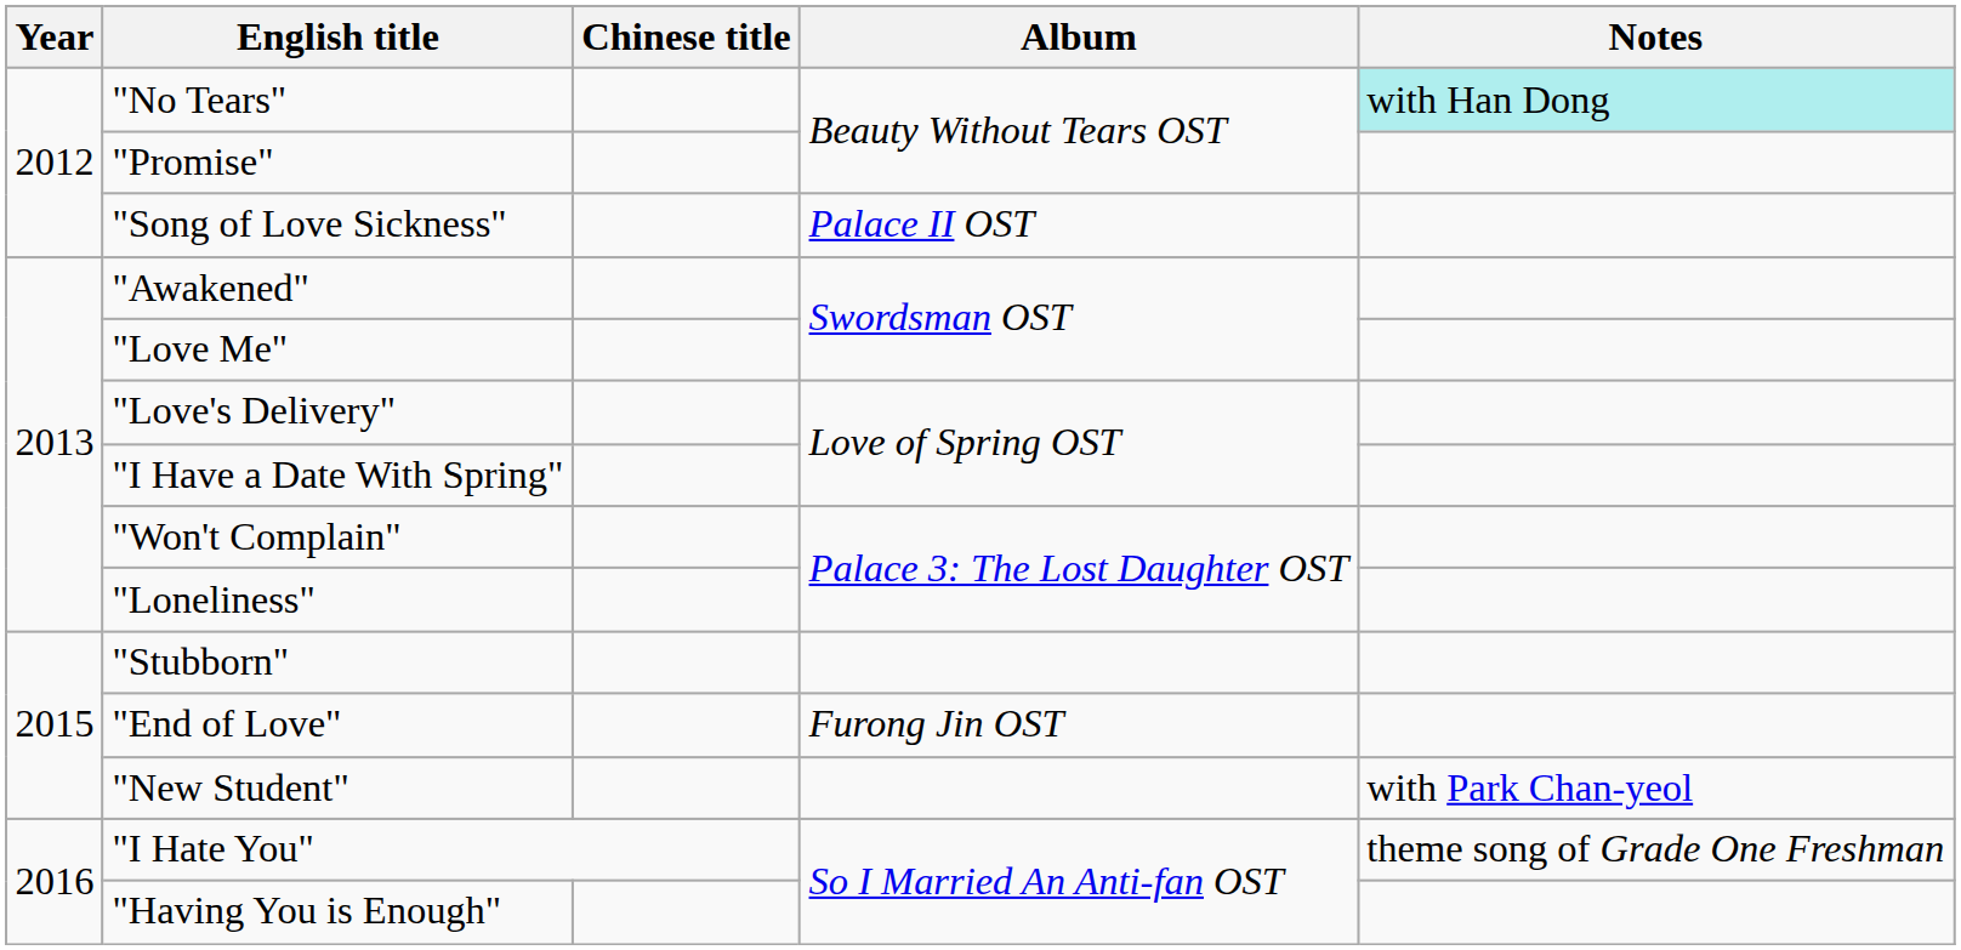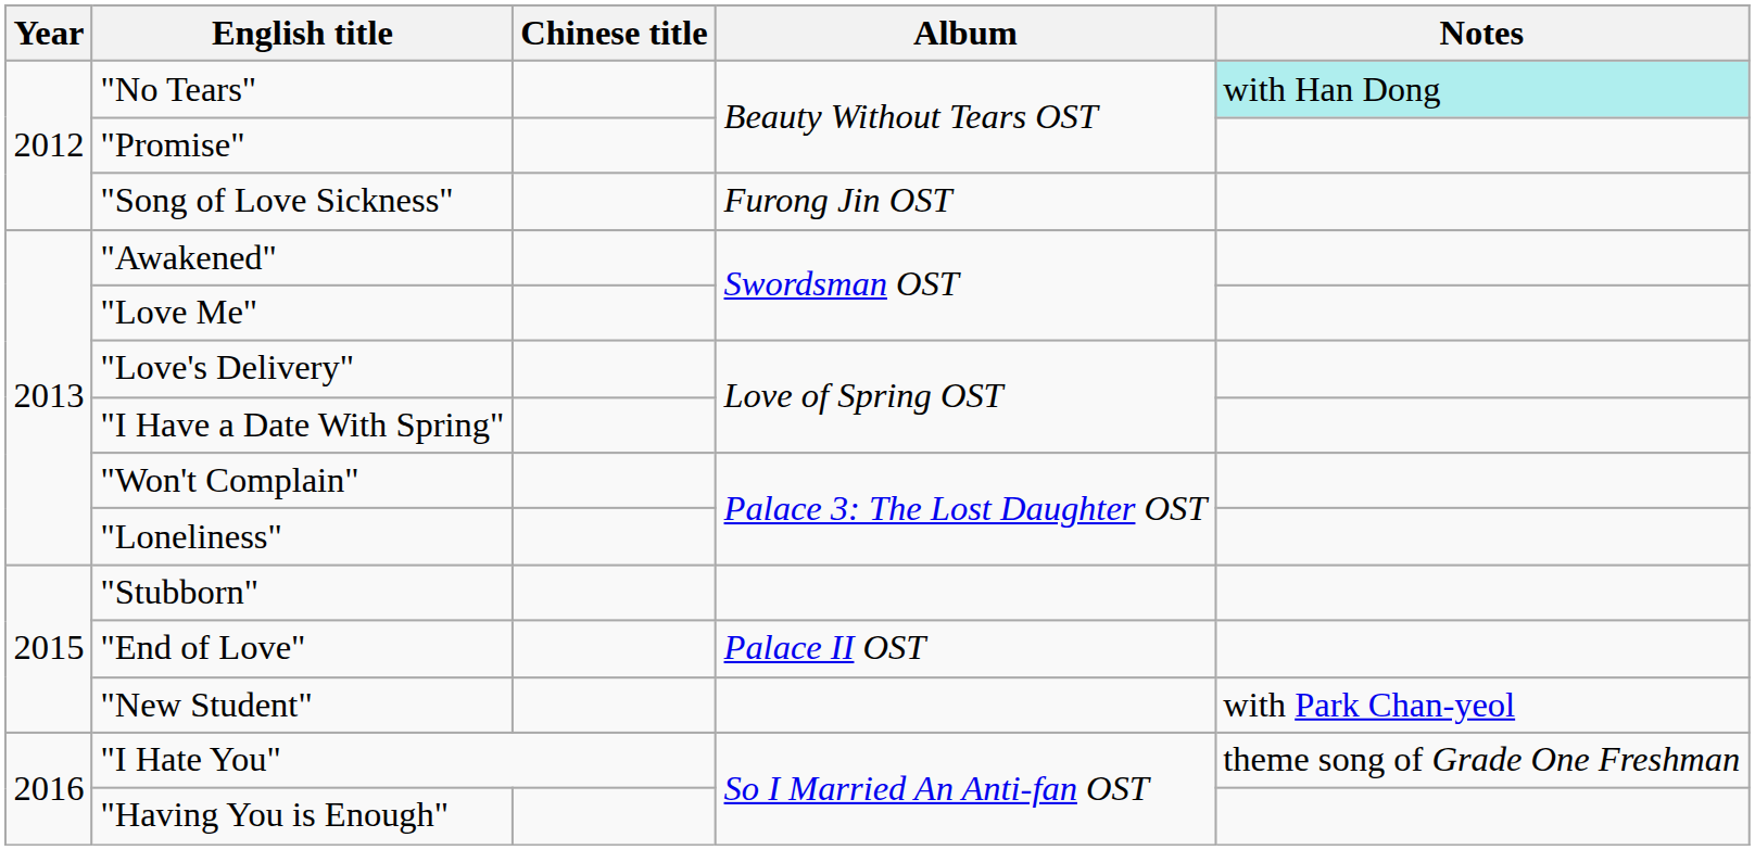 <table class="wikitable sortable">
 <tr>
 <th>Year</th>
 <th>English title</th>
 <th>Chinese title</th>
 <th class="unsortable">Album</th>
 <th>Notes</th>
 </tr>
 <tr>
 <td rowspan=3>2012</td>
 <td>"No Tears"</td>
 <td></td>
 <td rowspan=2><em>Beauty Without Tears OST</em></td>
 <td style="background: paleturquoise;">with Han Dong</td>
 </tr>
 <tr>
 <td>"Promise"</td>
 <td></td>
 <td></td>
 </tr>
 <tr>
 <td>"Song of Love Sickness"</td>
 <td></td>
-<td><em><a href='#'>Palace II</a> OST</em></td>
+<td><em>Furong Jin OST</em></td>
 <td></td>
 </tr>
 <tr>
 <td rowspan=6>2013</td>
 <td>"Awakened"</td>
 <td></td>
 <td rowspan=2><em><a href='#'>Swordsman</a> OST</em></td>
 <td></td>
 </tr>
 <tr>
 <td>"Love Me"</td>
 <td></td>
 <td></td>
 </tr>
 <tr>
 <td>"Love's Delivery"</td>
 <td></td>
 <td rowspan=2><em>Love of Spring OST</em></td>
 <td></td>
 </tr>
 <tr>
 <td>"I Have a Date With Spring"</td>
 <td></td>
 <td></td>
 </tr>
 <tr>
 <td>"Won't Complain"</td>
 <td></td>
 <td rowspan=2><em><a href='#'>Palace 3: The Lost Daughter</a> OST</em></td>
 <td></td>
 </tr>
 <tr>
 <td>"Loneliness"</td>
 <td></td>
 <td></td>
 </tr>
 <tr>
 <td rowspan=3>2015</td>
 <td>"Stubborn"</td>
 <td></td>
 <td></td>
 <td></td>
 </tr>
 <tr>
 <td>"End of Love"</td>
 <td></td>
-<td><em>Furong Jin OST</em></td>
+<td><em><a href='#'>Palace II</a> OST</em></td>
 <td></td>
 </tr>
 <tr>
 <td>"New Student"</td>
 <td></td>
 <td></td>
 <td>with <a href='#'>Park Chan-yeol</a></td>
 </tr>
 <tr>
 <td rowspan=2>2016</td>
 <td colspan=2>"I Hate You"</td>
 <td rowspan=2><em><a href='#'>So I Married An Anti-fan</a> OST</em></td>
 <td>theme song of <em>Grade One Freshman </em></td>
 </tr>
 <tr>
 <td>"Having You is Enough"</td>
 <td></td>
 <td></td>
 </tr>
 </table>
